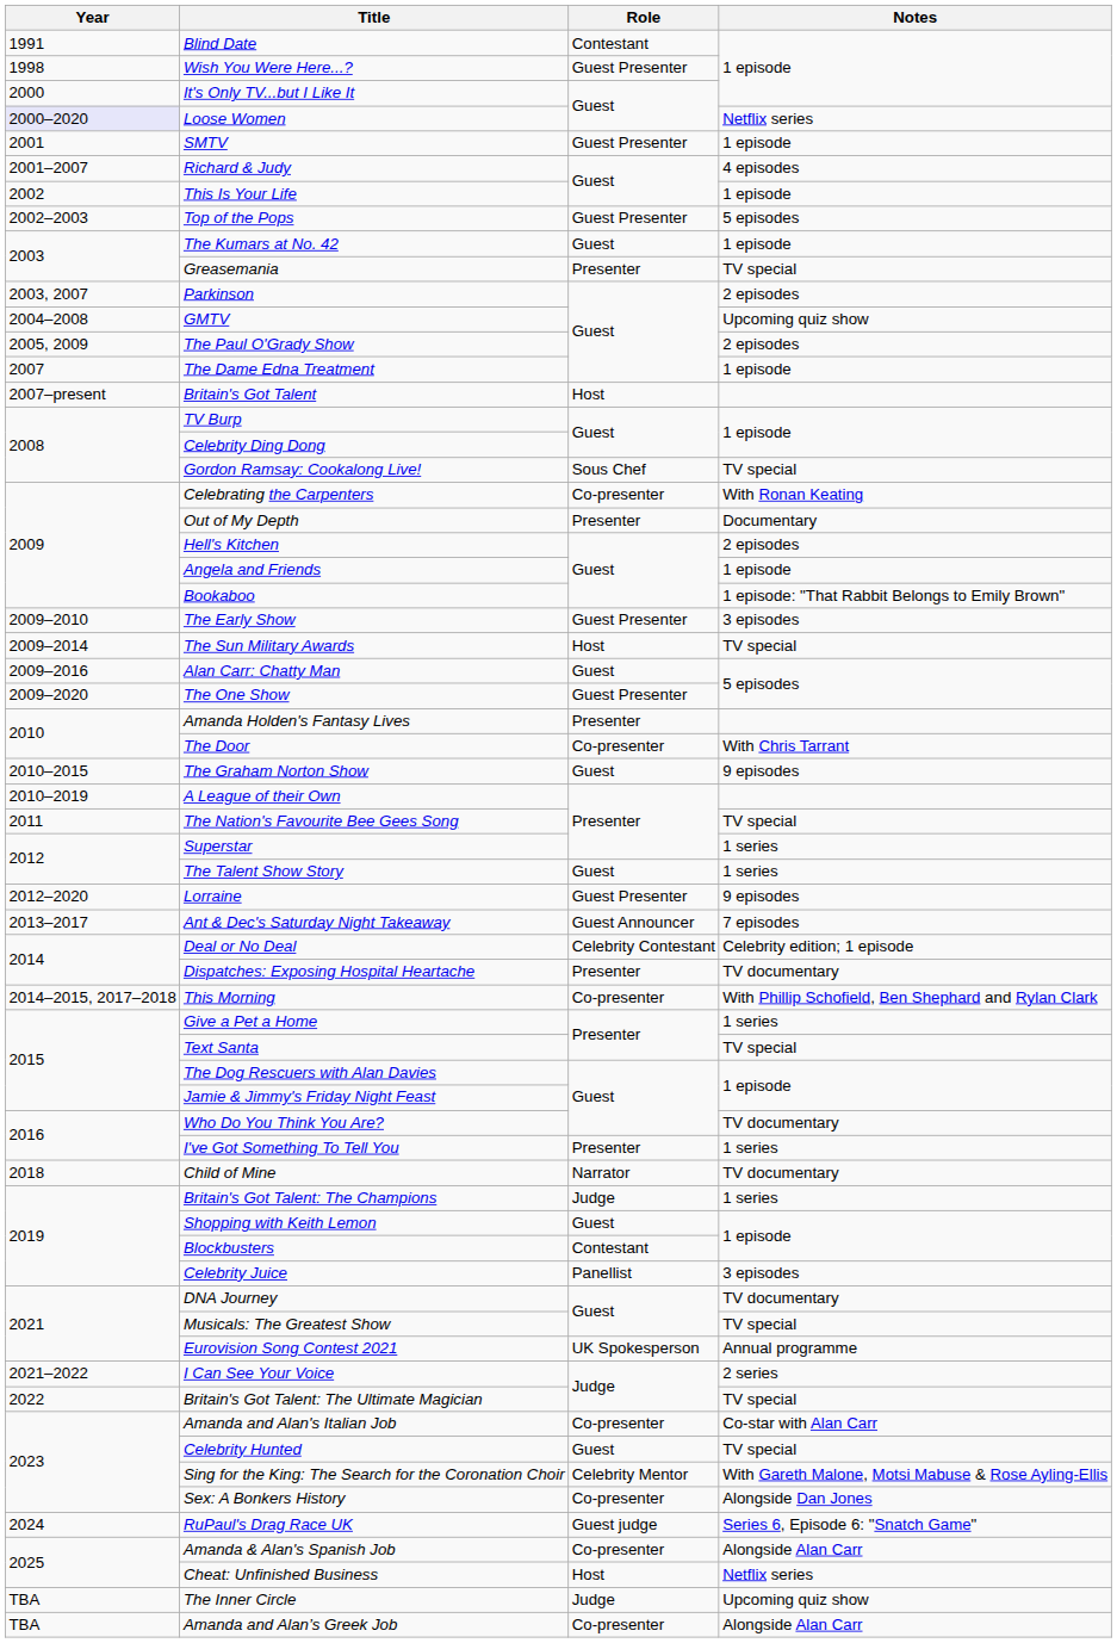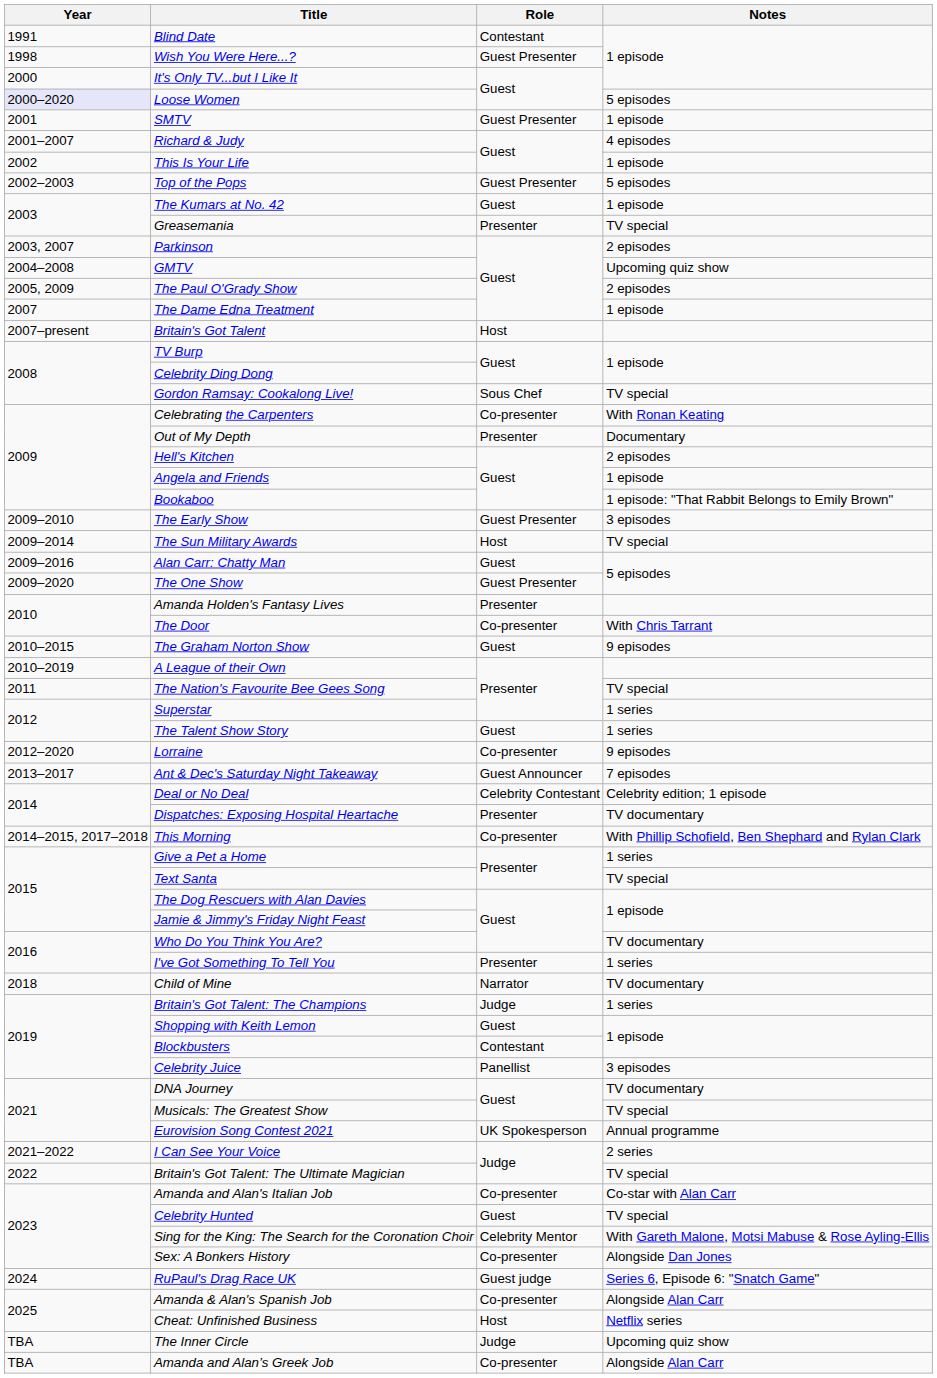 <table class="wikitable">
 <tr>
 <th>Year</th>
 <th>Title</th>
 <th>Role</th>
 <th>Notes</th>
 </tr>
 <tr>
 <td>1991</td>
 <td><em><a href='#'>Blind Date</a></em></td>
 <td>Contestant</td>
 <td rowspan="3">1 episode</td>
 </tr>
 <tr>
 <td>1998</td>
 <td><em><a href='#'>Wish You Were Here...?</a></em></td>
 <td>Guest Presenter</td>
 </tr>
 <tr>
 <td>2000</td>
 <td><em><a href='#'>It's Only TV...but I Like It</a></em></td>
 <td rowspan="2">Guest</td>
 </tr>
 <tr>
 <td style="background: lavender;">2000–2020</td>
 <td><em><a href='#'>Loose Women</a></em></td>
-<td><a href='#'>Netflix</a> series</td>
+<td>5 episodes</td>
 </tr>
 <tr>
 <td>2001</td>
 <td><em><a href='#'>SMTV</a></em></td>
 <td>Guest Presenter</td>
 <td>1 episode</td>
 </tr>
 <tr>
 <td>2001–2007</td>
 <td><em><a href='#'>Richard & Judy</a></em></td>
 <td rowspan="2">Guest</td>
 <td>4 episodes</td>
 </tr>
 <tr>
 <td>2002</td>
 <td><a href='#'><em>This Is Your Life</em></a></td>
 <td>1 episode</td>
 </tr>
 <tr>
 <td>2002–2003</td>
 <td><em><a href='#'>Top of the Pops</a></em></td>
 <td>Guest Presenter</td>
 <td>5 episodes</td>
 </tr>
 <tr>
 <td rowspan="2">2003</td>
 <td><em><a href='#'>The Kumars at No. 42</a></em></td>
 <td>Guest</td>
 <td>1 episode</td>
 </tr>
 <tr>
 <td><em>Greasemania</em></td>
 <td>Presenter</td>
 <td>TV special</td>
 </tr>
 <tr>
 <td>2003, 2007</td>
 <td><a href='#'><em>Parkinson</em></a></td>
 <td rowspan="4">Guest</td>
 <td>2 episodes</td>
 </tr>
 <tr>
 <td>2004–2008</td>
 <td><em><a href='#'>GMTV</a></em></td>
 <td>Upcoming quiz show</td>
 </tr>
 <tr>
 <td>2005, 2009</td>
 <td><em><a href='#'>The Paul O'Grady Show</a></em></td>
 <td>2 episodes</td>
 </tr>
 <tr>
 <td>2007</td>
 <td><em><a href='#'>The Dame Edna Treatment</a></em></td>
 <td>1 episode</td>
 </tr>
 <tr>
 <td>2007–present</td>
 <td><em><a href='#'>Britain's Got Talent</a></em></td>
 <td>Host</td>
 <td></td>
 </tr>
 <tr>
 <td rowspan="3">2008</td>
 <td><em><a href='#'>TV Burp</a></em></td>
 <td rowspan="2">Guest</td>
 <td rowspan="2">1 episode</td>
 </tr>
 <tr>
 <td><em><a href='#'>Celebrity Ding Dong</a></em></td>
 </tr>
 <tr>
 <td><a href='#'><em>Gordon Ramsay: Cookalong Live!</em></a></td>
 <td>Sous Chef</td>
 <td>TV special</td>
 </tr>
 <tr>
 <td rowspan="5">2009</td>
 <td><em>Celebrating <a href='#'>the Carpenters</a></em></td>
 <td>Co-presenter</td>
 <td>With <a href='#'>Ronan Keating</a></td>
 </tr>
 <tr>
 <td><em>Out of My Depth</em></td>
 <td>Presenter</td>
 <td>Documentary</td>
 </tr>
 <tr>
 <td><em><a href='#'>Hell's Kitchen</a></em></td>
 <td rowspan="3">Guest</td>
 <td>2 episodes</td>
 </tr>
 <tr>
 <td><em><a href='#'>Angela and Friends</a></em></td>
 <td>1 episode</td>
 </tr>
 <tr>
 <td><em><a href='#'>Bookaboo</a></em></td>
 <td>1 episode: "That Rabbit Belongs to Emily Brown"</td>
 </tr>
 <tr>
 <td>2009–2010</td>
 <td><em><a href='#'>The Early Show</a></em></td>
 <td>Guest Presenter</td>
 <td>3 episodes</td>
 </tr>
 <tr>
 <td>2009–2014</td>
 <td><em><a href='#'>The Sun Military Awards</a></em></td>
 <td>Host</td>
 <td>TV special</td>
 </tr>
 <tr>
 <td>2009–2016</td>
 <td><em><a href='#'>Alan Carr: Chatty Man</a></em></td>
 <td>Guest</td>
 <td rowspan="2">5 episodes</td>
 </tr>
 <tr>
 <td>2009–2020</td>
 <td><em><a href='#'>The One Show</a></em></td>
 <td>Guest Presenter</td>
 </tr>
 <tr>
 <td rowspan="2">2010</td>
 <td><em>Amanda Holden's Fantasy Lives</em></td>
 <td>Presenter</td>
 <td></td>
 </tr>
 <tr>
 <td><a href='#'><em>The Door</em></a></td>
 <td>Co-presenter</td>
 <td>With <a href='#'>Chris Tarrant</a></td>
 </tr>
 <tr>
 <td>2010–2015</td>
 <td><em><a href='#'>The Graham Norton Show</a></em></td>
 <td>Guest</td>
 <td>9 episodes</td>
 </tr>
 <tr>
 <td>2010–2019</td>
 <td><em><a href='#'>A League of their Own</a></em></td>
 <td rowspan="3">Presenter</td>
 <td></td>
 </tr>
 <tr>
 <td>2011</td>
 <td><em><a href='#'>The Nation's Favourite Bee Gees Song</a></em></td>
 <td>TV special</td>
 </tr>
 <tr>
 <td rowspan="2">2012</td>
 <td><a href='#'><em>Superstar</em></a></td>
 <td>1 series</td>
 </tr>
 <tr>
 <td><em><a href='#'>The Talent Show Story</a></em></td>
 <td>Guest</td>
 <td>1 series</td>
 </tr>
 <tr>
 <td>2012–2020</td>
 <td><em><a href='#'>Lorraine</a></em></td>
-<td>Guest Presenter</td>
+<td>Co-presenter</td>
 <td>9 episodes</td>
 </tr>
 <tr>
 <td>2013–2017</td>
 <td><em><a href='#'>Ant & Dec's Saturday Night Takeaway</a></em></td>
 <td>Guest Announcer</td>
 <td>7 episodes</td>
 </tr>
 <tr>
 <td rowspan="2">2014</td>
 <td><a href='#'><em>Deal or No Deal</em></a></td>
 <td>Celebrity Contestant</td>
 <td>Celebrity edition; 1 episode</td>
 </tr>
 <tr>
 <td><em><a href='#'>Dispatches: Exposing Hospital Heartache</a></em></td>
 <td>Presenter</td>
 <td>TV documentary</td>
 </tr>
 <tr>
 <td>2014–2015, 2017–2018</td>
 <td><a href='#'><em>This Morning</em></a></td>
 <td>Co-presenter</td>
 <td>With <a href='#'>Phillip Schofield</a>, <a href='#'>Ben Shephard</a> and <a href='#'>Rylan Clark</a></td>
 </tr>
 <tr>
 <td rowspan="4">2015</td>
 <td><em><a href='#'>Give a Pet a Home</a></em></td>
 <td rowspan="2">Presenter</td>
 <td>1 series</td>
 </tr>
 <tr>
 <td><em><a href='#'>Text Santa</a></em></td>
 <td>TV special</td>
 </tr>
 <tr>
 <td><em><a href='#'>The Dog Rescuers with Alan Davies</a></em></td>
 <td rowspan="3">Guest</td>
 <td rowspan="2">1 episode</td>
 </tr>
 <tr>
 <td><em><a href='#'>Jamie & Jimmy's Friday Night Feast</a></em></td>
 </tr>
 <tr>
 <td rowspan="2">2016</td>
 <td><a href='#'><em>Who Do You Think You Are?</em></a></td>
 <td>TV documentary</td>
 </tr>
 <tr>
 <td><em><a href='#'>I've Got Something To Tell You</a></em></td>
 <td>Presenter</td>
 <td>1 series</td>
 </tr>
 <tr>
 <td>2018</td>
 <td><em>Child of Mine</em></td>
 <td>Narrator</td>
 <td>TV documentary</td>
 </tr>
 <tr>
 <td rowspan="4">2019</td>
 <td><em><a href='#'>Britain's Got Talent: The Champions</a></em></td>
 <td>Judge</td>
 <td>1 series</td>
 </tr>
 <tr>
 <td><a href='#'><em>Shopping with Keith Lemon</em></a></td>
 <td>Guest</td>
 <td rowspan="2">1 episode</td>
 </tr>
 <tr>
 <td><a href='#'><em>Blockbusters</em></a></td>
 <td>Contestant</td>
 </tr>
 <tr>
 <td><em><a href='#'>Celebrity Juice</a></em></td>
 <td>Panellist</td>
 <td>3 episodes</td>
 </tr>
 <tr>
 <td rowspan="3">2021</td>
 <td><em>DNA Journey</em></td>
 <td rowspan="2">Guest</td>
 <td>TV documentary</td>
 </tr>
 <tr>
 <td><em>Musicals: The Greatest Show</em></td>
 <td>TV special</td>
 </tr>
 <tr>
 <td><em><a href='#'>Eurovision Song Contest 2021</a></em></td>
 <td>UK Spokesperson</td>
 <td>Annual programme</td>
 </tr>
 <tr>
 <td>2021–2022</td>
 <td><a href='#'><em>I Can See Your Voice</em></a></td>
 <td rowspan="2">Judge</td>
 <td>2 series</td>
 </tr>
 <tr>
 <td>2022</td>
 <td><em>Britain's Got Talent: The Ultimate Magician</em></td>
 <td>TV special</td>
 </tr>
 <tr>
 <td rowspan="4">2023</td>
 <td><em>Amanda and Alan's Italian Job</em></td>
 <td>Co-presenter</td>
 <td>Co-star with <a href='#'>Alan Carr</a></td>
 </tr>
 <tr>
 <td><em><a href='#'>Celebrity Hunted</a></em></td>
 <td>Guest</td>
 <td>TV special</td>
 </tr>
 <tr>
 <td><em>Sing for the King: The Search for the Coronation Choir</em></td>
 <td>Celebrity Mentor</td>
 <td>With <a href='#'>Gareth Malone</a>, <a href='#'>Motsi Mabuse</a> & <a href='#'>Rose Ayling-Ellis</a></td>
 </tr>
 <tr>
 <td><em>Sex: A Bonkers History</em></td>
 <td>Co-presenter</td>
 <td>Alongside <a href='#'>Dan Jones</a></td>
 </tr>
 <tr>
 <td>2024</td>
 <td><em><a href='#'>RuPaul's Drag Race UK</a></em></td>
 <td>Guest judge</td>
 <td><a href='#'>Series 6</a>, Episode 6: "<a href='#'>Snatch Game</a>"</td>
 </tr>
 <tr>
 <td rowspan="2">2025</td>
 <td><em>Amanda & Alan's Spanish Job</em></td>
 <td>Co-presenter</td>
 <td>Alongside <a href='#'>Alan Carr</a></td>
 </tr>
 <tr>
 <td><em>Cheat: Unfinished Business</em></td>
 <td>Host</td>
 <td><a href='#'>Netflix</a> series</td>
 </tr>
 <tr>
 <td>TBA</td>
 <td><em>The Inner Circle</em></td>
 <td>Judge</td>
 <td>Upcoming quiz show</td>
 </tr>
 <tr>
 <td>TBA</td>
 <td><em>Amanda and Alan’s Greek Job</em></td>
 <td>Co-presenter</td>
 <td>Alongside <a href='#'>Alan Carr</a></td>
 </tr>
 </table>
